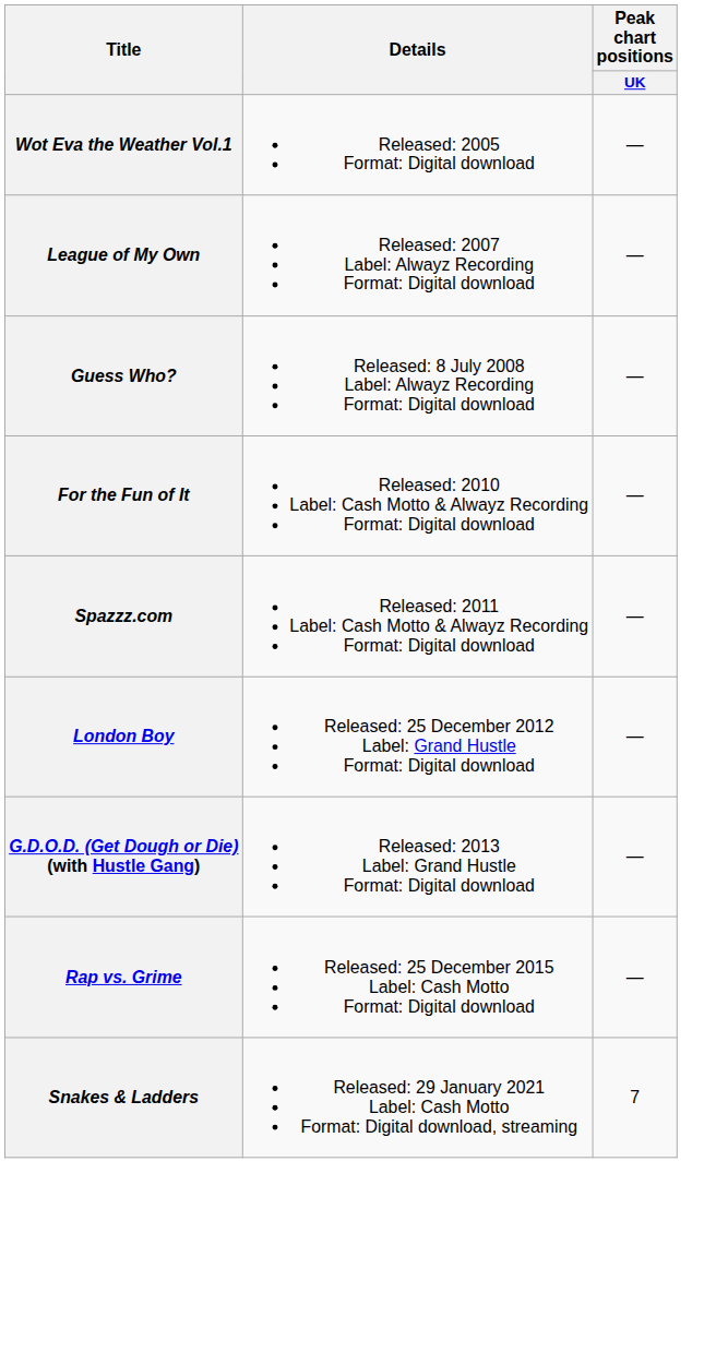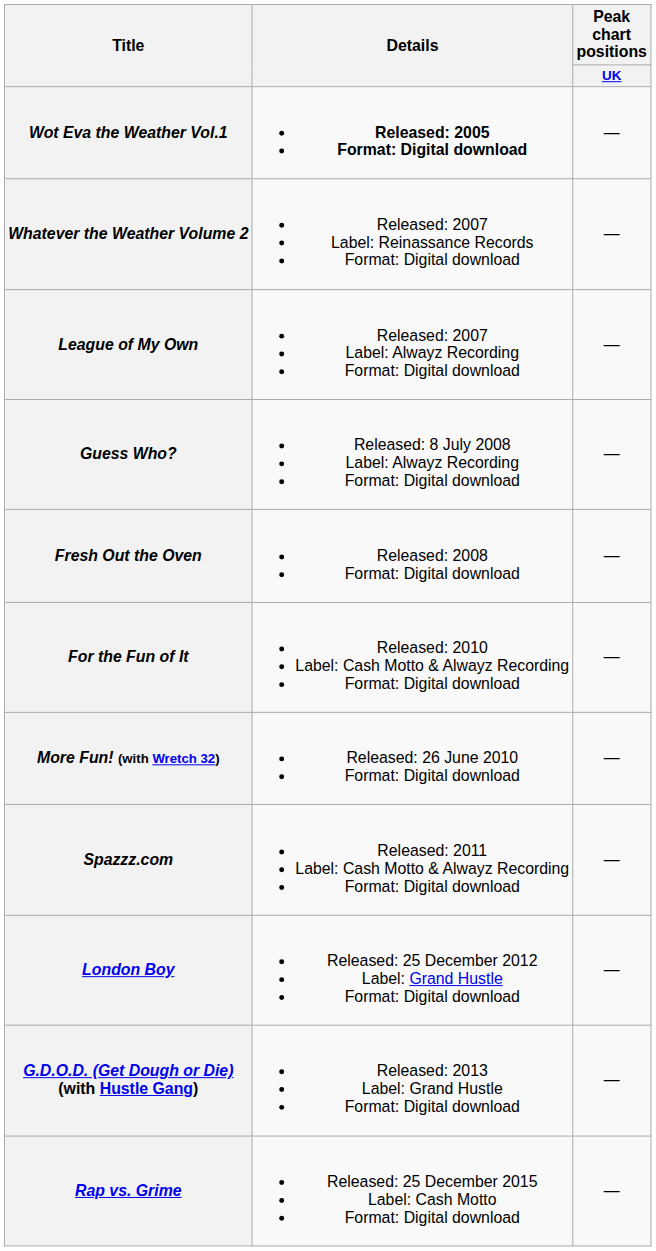 <table class="wikitable plainrowheaders" style="text-align:center;">
 <tr>
 <th scope="col" rowspan="2">Title</th>
 <th scope="col" rowspan="2">Details</th>
 <th scope="col" colspan="1">Peak chart positions</th>
 </tr>
 <tr>
 <th scope="col" style="width:3em;font-size:85%;"><a href='#'>UK</a><br></th>
 </tr>
 <tr>
 <th scope="row"><em>Wot Eva the Weather Vol.1</em></th>
-<td><br><ul><li>Released: 2005</li><li>Format: Digital download</li></ul></td>
+<td><strong><br><ul><li>Released: 2005</li><li>Format: Digital download</li></ul></strong></td>
+<td>—</td>
+</tr>
+<tr>
+<th scope="row"><em>Whatever the Weather Volume 2</em></th>
+<td><br><ul><li>Released: 2007</li><li>Label: Reinassance Records</li><li>Format: Digital download</li></ul></td>
 <td>—</td>
 </tr>
 <tr>
 <th scope="row"><em>League of My Own</em></th>
 <td><br><ul><li>Released: 2007</li><li>Label: Alwayz Recording</li><li>Format: Digital download</li></ul></td>
 <td>—</td>
 </tr>
 <tr>
 <th scope="row"><em>Guess Who?</em></th>
 <td><br><ul><li>Released: 8 July 2008</li><li>Label: Alwayz Recording</li><li>Format: Digital download</li></ul></td>
 <td>—</td>
 </tr>
 <tr>
+<th scope="row"><em>Fresh Out the Oven</em></th>
+<td><br><ul><li>Released: 2008</li><li>Format: Digital download</li></ul></td>
+<td>—</td>
+</tr>
+<tr>
 <th scope="row"><em>For the Fun of It</em></th>
 <td><br><ul><li>Released: 2010</li><li>Label: Cash Motto & Alwayz Recording</li><li>Format: Digital download</li></ul></td>
+<td>—</td>
+</tr>
+<tr>
+<th scope="row"><em>More Fun!</em> <small>(with <a href='#'>Wretch 32</a>)</small></th>
+<td><br><ul><li>Released: 26 June 2010</li><li>Format: Digital download</li></ul></td>
 <td>—</td>
 </tr>
 <tr>
 <th scope="row"><em>Spazzz.com</em></th>
 <td><br><ul><li>Released: 2011</li><li>Label: Cash Motto & Alwayz Recording</li><li>Format: Digital download</li></ul></td>
 <td>—</td>
 </tr>
 <tr>
 <th scope="row"><em><a href='#'>London Boy</a></em></th>
 <td><br><ul><li>Released: 25 December 2012</li><li>Label: <a href='#'>Grand Hustle</a></li><li>Format: Digital download</li></ul></td>
 <td>—</td>
 </tr>
 <tr>
 <th scope="row"><em><a href='#'>G.D.O.D. (Get Dough or Die)</a></em><br><span>(with <a href='#'>Hustle Gang</a>)</span></th>
 <td><br><ul><li>Released: 2013</li><li>Label: Grand Hustle</li><li>Format: Digital download</li></ul></td>
 <td>—</td>
 </tr>
 <tr>
 <th scope="row"><em><a href='#'>Rap vs. Grime</a></em></th>
 <td><br><ul><li>Released: 25 December 2015</li><li>Label: Cash Motto</li><li>Format: Digital download</li></ul></td>
 <td>—</td>
 </tr>
-<tr>
-<th scope="row"><em>Snakes & Ladders</em></th>
-<td><br><ul><li>Released: 29 January 2021</li><li>Label: Cash Motto</li><li>Format: Digital download, streaming</li></ul></td>
-<td>7</td>
-</tr>
 </table>
